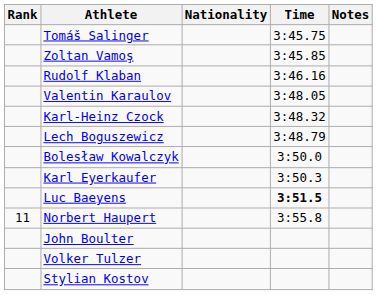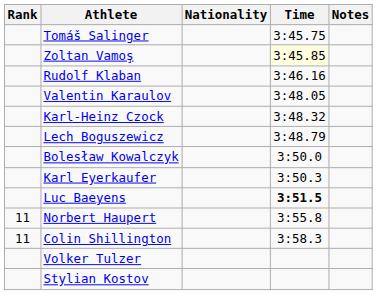 <table class="wikitable sortable" style="text-align:center">
 <tr>
 <th>Rank</th>
 <th>Athlete</th>
 <th>Nationality</th>
 <th>Time</th>
 <th>Notes</th>
 </tr>
 <tr>
 <td></td>
 <td align=left><a href='#'>Tomáš Salinger</a></td>
 <td align=left></td>
 <td>3:45.75</td>
 <td></td>
 </tr>
 <tr>
 <td></td>
 <td align=left><a href='#'>Zoltan Vamoş</a></td>
 <td align=left></td>
-<td>3:45.85</td>
+<td style="background: lightyellow;">3:45.85</td>
 <td></td>
 </tr>
 <tr>
 <td></td>
 <td align=left><a href='#'>Rudolf Klaban</a></td>
 <td align=left></td>
 <td>3:46.16</td>
 <td></td>
 </tr>
 <tr>
 <td></td>
 <td align=left><a href='#'>Valentin Karaulov</a></td>
 <td align=left></td>
 <td>3:48.05</td>
 <td></td>
 </tr>
 <tr>
 <td></td>
 <td align=left><a href='#'>Karl-Heinz Czock</a></td>
 <td align=left></td>
 <td>3:48.32</td>
 <td></td>
 </tr>
 <tr>
 <td></td>
 <td align=left><a href='#'>Lech Boguszewicz</a></td>
 <td align=left></td>
 <td>3:48.79</td>
 <td></td>
 </tr>
 <tr>
 <td></td>
 <td align=left><a href='#'>Bolesław Kowalczyk</a></td>
 <td align=left></td>
 <td>3:50.0</td>
 <td></td>
 </tr>
 <tr>
 <td></td>
 <td align=left><a href='#'>Karl Eyerkaufer</a></td>
 <td align=left></td>
 <td>3:50.3</td>
 <td></td>
 </tr>
 <tr>
 <td></td>
 <td align=left><a href='#'>Luc Baeyens</a></td>
 <td align=left></td>
 <td><strong>3:51.5</strong></td>
 <td></td>
 </tr>
 <tr>
 <td>11</td>
 <td align=left><a href='#'>Norbert Haupert</a></td>
 <td align=left></td>
 <td>3:55.8</td>
 <td></td>
 </tr>
 <tr>
-<td></td>
-<td align=left><a href='#'>John Boulter</a></td>
+<td>11</td>
+<td align=left><a href='#'>Colin Shillington</a></td>
 <td align=left></td>
-<td></td>
+<td>3:58.3</td>
 <td></td>
 </tr>
 <tr>
 <td></td>
 <td align=left><a href='#'>Volker Tulzer</a></td>
 <td align=left></td>
 <td></td>
 <td></td>
 </tr>
 <tr>
 <td></td>
 <td align=left><a href='#'>Stylian Kostov</a></td>
 <td align=left></td>
 <td></td>
 <td></td>
 </tr>
 </table>
